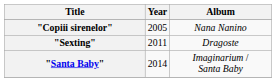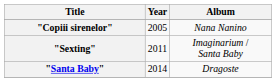 <table class="wikitable plainrowheaders" style="text-align:center;">
 <tr>
 <th scope="col" rowspan="1" style="width:14em;">Title</th>
 <th scope="col" rowspan="1" style="width:1em;">Year</th>
 <th scope="col" rowspan="1" style="width:10em;">Album</th>
 </tr>
 <tr>
 </tr>
 <tr>
 <th scope="row">"Copiii sirenelor"</th>
 <td rowspan="1">2005</td>
 <td><em>Nana Nanino</em></td>
 </tr>
 <tr>
 <th scope="row">"Sexting"</th>
 <td rowspan="1">2011</td>
-<td><em>Dragoste</em></td>
+<td><em>Imaginarium</em> /<br> <em>Santa Baby</em></td>
 </tr>
 <tr>
 <th scope="row">"<a href='#'>Santa Baby</a>"</th>
 <td rowspan="1">2014</td>
-<td><em>Imaginarium</em> /<br> <em>Santa Baby</em></td>
+<td><em>Dragoste</em></td>
 </tr>
 <tr>
 </tr>
 </table>
